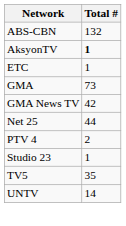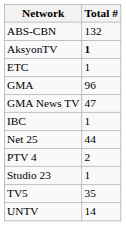 <table class="wikitable sortable">
 <tr>
 <th>Network</th>
 <th>Total #</th>
 </tr>
 <tr>
 <td>ABS-CBN</td>
 <td>132</td>
 </tr>
 <tr>
 <td>AksyonTV</td>
 <td><strong>1</strong></td>
 </tr>
 <tr>
 <td>ETC</td>
 <td>1</td>
 </tr>
 <tr>
 <td>GMA</td>
-<td>73</td>
+<td>96</td>
 </tr>
 <tr>
 <td>GMA News TV</td>
-<td>42</td>
+<td>47</td>
+</tr>
+<tr>
+<td>IBC</td>
+<td>1</td>
 </tr>
 <tr>
 <td>Net 25</td>
 <td>44</td>
 </tr>
 <tr>
 <td>PTV 4</td>
 <td>2</td>
 </tr>
 <tr>
 <td>Studio 23</td>
 <td>1</td>
 </tr>
 <tr>
 <td>TV5</td>
 <td>35</td>
 </tr>
 <tr>
 <td>UNTV</td>
 <td>14</td>
 </tr>
 </table>
